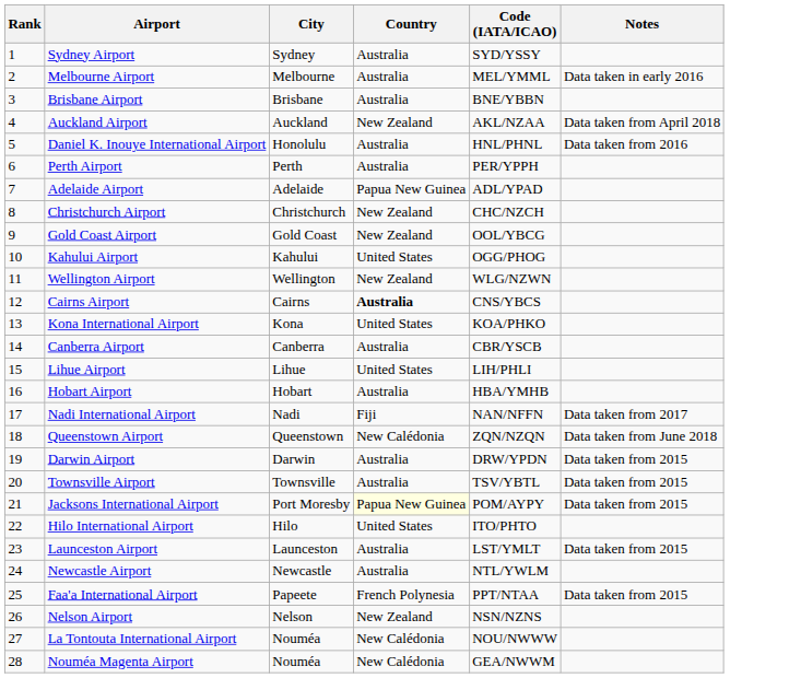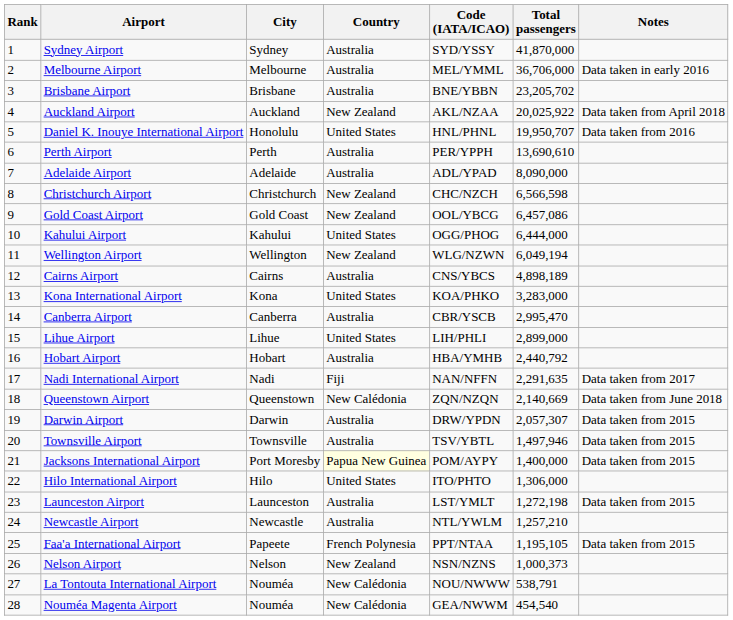 <table class="wikitable sortable" width= align=>
 <tr style="background:lightgrey;">
 <th>Rank</th>
 <th>Airport</th>
 <th>City</th>
 <th>Country</th>
 <th>Code<br>(IATA/ICAO)</th>
+<th>Total<br>passengers</th>
 <th>Notes</th>
 </tr>
 <tr>
 <td>1</td>
 <td> <a href='#'>Sydney Airport</a></td>
 <td>Sydney</td>
 <td>Australia</td>
 <td>SYD/YSSY</td>
+<td>41,870,000</td>
 <td></td>
 </tr>
 <tr>
 <td>2</td>
 <td> <a href='#'>Melbourne Airport</a></td>
 <td>Melbourne</td>
 <td>Australia</td>
 <td>MEL/YMML</td>
+<td>36,706,000</td>
 <td>Data taken in early 2016</td>
 </tr>
 <tr>
 <td>3</td>
 <td> <a href='#'>Brisbane Airport</a></td>
 <td>Brisbane</td>
 <td>Australia</td>
 <td>BNE/YBBN</td>
+<td>23,205,702</td>
 <td></td>
 </tr>
 <tr>
 <td>4</td>
 <td> <a href='#'>Auckland Airport</a></td>
 <td>Auckland</td>
 <td>New Zealand</td>
 <td>AKL/NZAA</td>
+<td>20,025,922</td>
 <td>Data taken from April 2018</td>
 </tr>
 <tr>
 <td>5</td>
 <td> <a href='#'>Daniel K. Inouye International Airport</a></td>
 <td>Honolulu</td>
-<td>Australia</td>
+<td>United States</td>
 <td>HNL/PHNL</td>
+<td>19,950,707</td>
 <td>Data taken from 2016</td>
 </tr>
 <tr>
 <td>6</td>
 <td> <a href='#'>Perth Airport</a></td>
 <td>Perth</td>
 <td>Australia</td>
 <td>PER/YPPH</td>
+<td>13,690,610</td>
 <td></td>
 </tr>
 <tr>
 <td>7</td>
 <td> <a href='#'>Adelaide Airport</a></td>
 <td>Adelaide</td>
-<td>Papua New Guinea</td>
+<td>Australia</td>
 <td>ADL/YPAD</td>
+<td>8,090,000</td>
 <td></td>
 </tr>
 <tr>
 <td>8</td>
 <td> <a href='#'>Christchurch Airport</a></td>
 <td>Christchurch</td>
 <td>New Zealand</td>
 <td>CHC/NZCH</td>
+<td>6,566,598</td>
 <td></td>
 </tr>
 <tr>
 <td>9</td>
 <td> <a href='#'>Gold Coast Airport</a></td>
 <td>Gold Coast</td>
 <td>New Zealand</td>
 <td>OOL/YBCG</td>
+<td>6,457,086</td>
 <td></td>
 </tr>
 <tr>
 <td>10</td>
 <td> <a href='#'>Kahului Airport</a></td>
 <td>Kahului</td>
 <td>United States</td>
 <td>OGG/PHOG</td>
+<td>6,444,000</td>
 <td></td>
 </tr>
 <tr>
 <td>11</td>
 <td> <a href='#'>Wellington Airport</a></td>
 <td>Wellington</td>
 <td>New Zealand</td>
 <td>WLG/NZWN</td>
+<td>6,049,194</td>
 <td></td>
 </tr>
 <tr>
 <td>12</td>
 <td> <a href='#'>Cairns Airport</a></td>
 <td>Cairns</td>
-<td><strong>Australia</strong></td>
+<td>Australia</td>
 <td>CNS/YBCS</td>
+<td>4,898,189</td>
 <td></td>
 </tr>
 <tr>
 <td>13</td>
 <td> <a href='#'>Kona International Airport</a></td>
 <td>Kona</td>
 <td>United States</td>
 <td>KOA/PHKO</td>
+<td>3,283,000</td>
 <td></td>
 </tr>
 <tr>
 <td>14</td>
 <td> <a href='#'>Canberra Airport</a></td>
 <td>Canberra</td>
 <td>Australia</td>
 <td>CBR/YSCB</td>
+<td>2,995,470</td>
 <td></td>
 </tr>
 <tr>
 <td>15</td>
 <td> <a href='#'>Lihue Airport</a></td>
 <td>Lihue</td>
 <td>United States</td>
 <td>LIH/PHLI</td>
+<td>2,899,000</td>
 <td></td>
 </tr>
 <tr>
 <td>16</td>
 <td> <a href='#'>Hobart Airport</a></td>
 <td>Hobart</td>
 <td>Australia</td>
 <td>HBA/YMHB</td>
+<td>2,440,792</td>
 <td></td>
 </tr>
 <tr>
 <td>17</td>
 <td> <a href='#'>Nadi International Airport</a></td>
 <td>Nadi</td>
 <td>Fiji</td>
 <td>NAN/NFFN</td>
+<td>2,291,635</td>
 <td>Data taken from 2017</td>
 </tr>
 <tr>
 <td>18</td>
 <td> <a href='#'>Queenstown Airport</a></td>
 <td>Queenstown</td>
 <td>New Calédonia</td>
 <td>ZQN/NZQN</td>
+<td>2,140,669</td>
 <td>Data taken from June 2018</td>
 </tr>
 <tr>
 <td>19</td>
 <td> <a href='#'>Darwin Airport</a></td>
 <td>Darwin</td>
 <td>Australia</td>
 <td>DRW/YPDN</td>
+<td>2,057,307</td>
 <td>Data taken from 2015</td>
 </tr>
 <tr>
 <td>20</td>
 <td> <a href='#'>Townsville Airport</a></td>
 <td>Townsville</td>
 <td>Australia</td>
 <td>TSV/YBTL</td>
+<td>1,497,946</td>
 <td>Data taken from 2015</td>
 </tr>
 <tr>
 <td>21</td>
 <td> <a href='#'>Jacksons International Airport</a></td>
 <td>Port Moresby</td>
 <td style="background: lightyellow;">Papua New Guinea</td>
 <td>POM/AYPY</td>
+<td>1,400,000</td>
 <td>Data taken from 2015</td>
 </tr>
 <tr>
 <td>22</td>
 <td> <a href='#'>Hilo International Airport</a></td>
 <td>Hilo</td>
 <td>United States</td>
 <td>ITO/PHTO</td>
+<td>1,306,000</td>
 <td></td>
 </tr>
 <tr>
 <td>23</td>
 <td> <a href='#'>Launceston Airport</a></td>
 <td>Launceston</td>
 <td>Australia</td>
 <td>LST/YMLT</td>
+<td>1,272,198</td>
 <td>Data taken from 2015</td>
 </tr>
 <tr>
 <td>24</td>
 <td> <a href='#'>Newcastle Airport</a></td>
 <td>Newcastle</td>
 <td>Australia</td>
 <td>NTL/YWLM</td>
+<td>1,257,210</td>
 <td></td>
 </tr>
 <tr>
 <td>25</td>
 <td> <a href='#'>Faa'a International Airport</a></td>
 <td>Papeete</td>
 <td>French Polynesia</td>
 <td>PPT/NTAA</td>
+<td>1,195,105</td>
 <td>Data taken from 2015</td>
 </tr>
 <tr>
 <td>26</td>
 <td><a href='#'> Nelson Airport</a></td>
 <td>Nelson</td>
 <td>New Zealand</td>
 <td>NSN/NZNS</td>
+<td>1,000,373</td>
 <td></td>
 </tr>
 <tr>
 <td>27</td>
 <td> <a href='#'>La Tontouta International Airport</a></td>
 <td>Nouméa</td>
 <td>New Calédonia</td>
 <td>NOU/NWWW</td>
+<td>538,791</td>
 <td></td>
 </tr>
 <tr>
 <td>28</td>
 <td> <a href='#'>Nouméa Magenta Airport</a></td>
 <td>Nouméa</td>
 <td>New Calédonia</td>
 <td>GEA/NWWM</td>
+<td>454,540</td>
 <td></td>
 </tr>
 </table>
